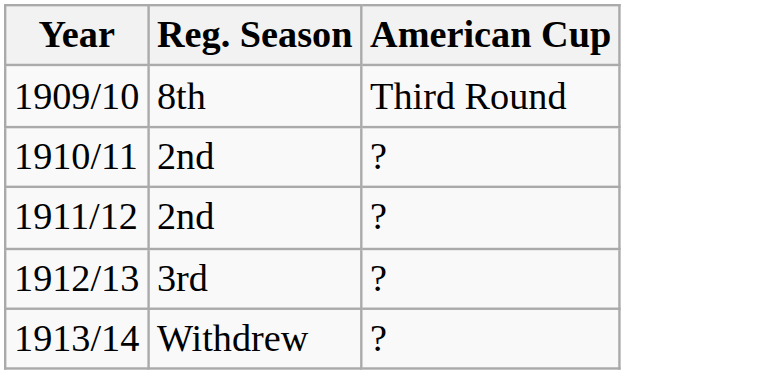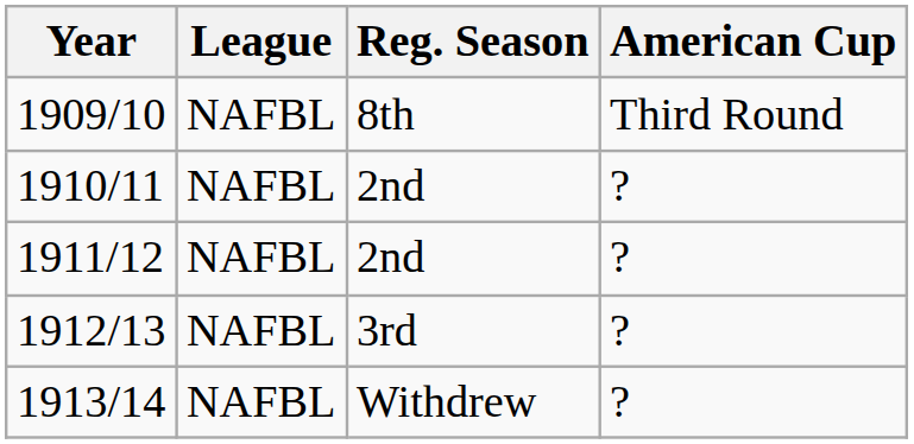 <table class="wikitable">
 <tr>
 <th>Year</th>
+<th>League</th>
 <th>Reg. Season</th>
 <th>American Cup</th>
 </tr>
 <tr>
 <td>1909/10</td>
+<td>NAFBL</td>
 <td>8th</td>
 <td>Third Round</td>
 </tr>
 <tr>
 <td>1910/11</td>
+<td>NAFBL</td>
 <td>2nd</td>
 <td>?</td>
 </tr>
 <tr>
 <td>1911/12</td>
+<td>NAFBL</td>
 <td>2nd</td>
 <td>?</td>
 </tr>
 <tr>
 <td>1912/13</td>
+<td>NAFBL</td>
 <td>3rd</td>
 <td>?</td>
 </tr>
 <tr>
 <td>1913/14</td>
+<td>NAFBL</td>
 <td>Withdrew</td>
 <td>?</td>
 </tr>
 </table>
